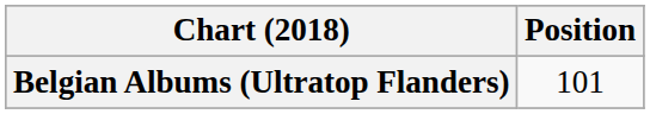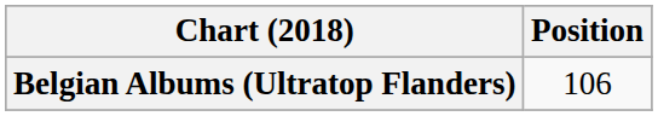 <table class="wikitable plainrowheaders" style="text-align:center">
 <tr>
 <th scope="col">Chart (2018)</th>
 <th scope="col">Position</th>
 </tr>
 <tr>
 <th scope="row">Belgian Albums (Ultratop Flanders)</th>
-<td>101</td>
+<td>106</td>
 </tr>
 </table>
